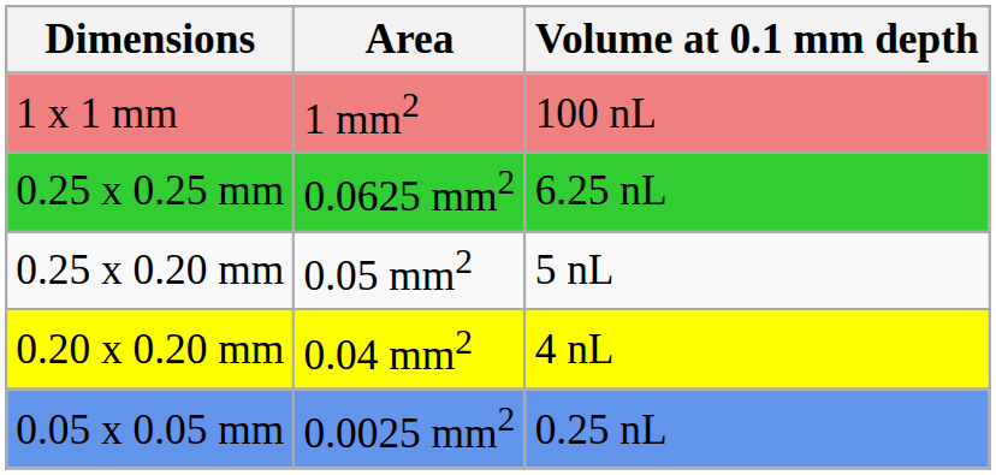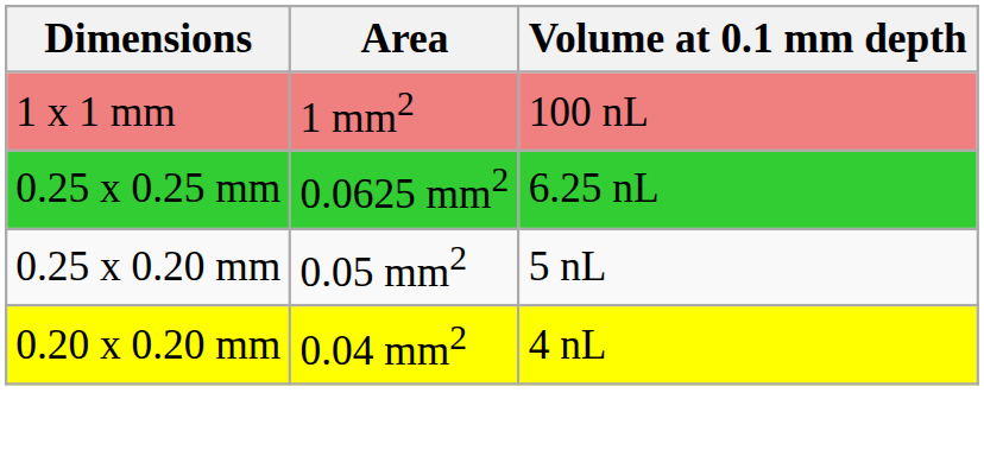 <table class="wikitable">
 <tr>
 <th>Dimensions</th>
 <th>Area</th>
 <th>Volume at 0.1 mm depth</th>
 </tr>
 <tr>
 <td style="background: LightCoral">1 x 1 mm</td>
 <td style="background: LightCoral">1 mm<sup>2</sup></td>
 <td style="background: LightCoral">100 nL</td>
 </tr>
 <tr>
 <td style="background: LimeGreen">0.25 x 0.25 mm</td>
 <td style="background: LimeGreen">0.0625 mm<sup>2</sup></td>
 <td style="background: LimeGreen">6.25 nL</td>
 </tr>
 <tr>
 <td>0.25 x 0.20 mm</td>
 <td>0.05 mm<sup>2</sup></td>
 <td>5 nL</td>
 </tr>
 <tr>
 <td style="background: yellow">0.20 x 0.20 mm</td>
 <td style="background: yellow">0.04 mm<sup>2</sup></td>
 <td style="background: yellow">4 nL</td>
 </tr>
-<tr>
-<td style="background: CornflowerBlue">0.05 x 0.05 mm</td>
-<td style="background: CornflowerBlue">0.0025 mm<sup>2</sup></td>
-<td style="background: CornflowerBlue">0.25 nL</td>
-</tr>
 </table>
